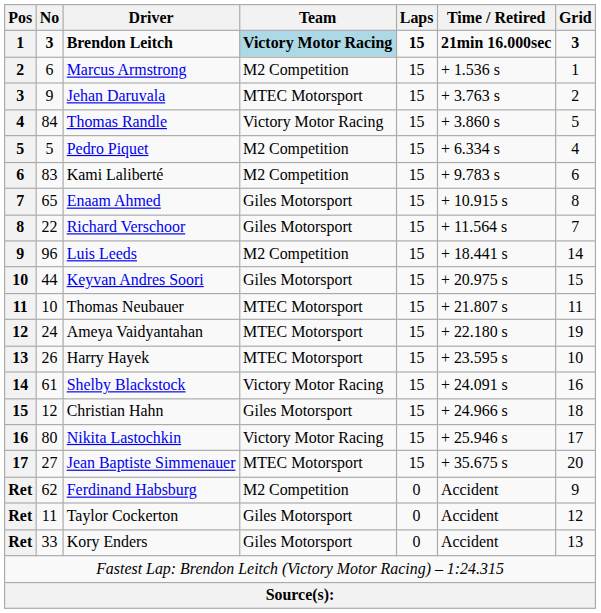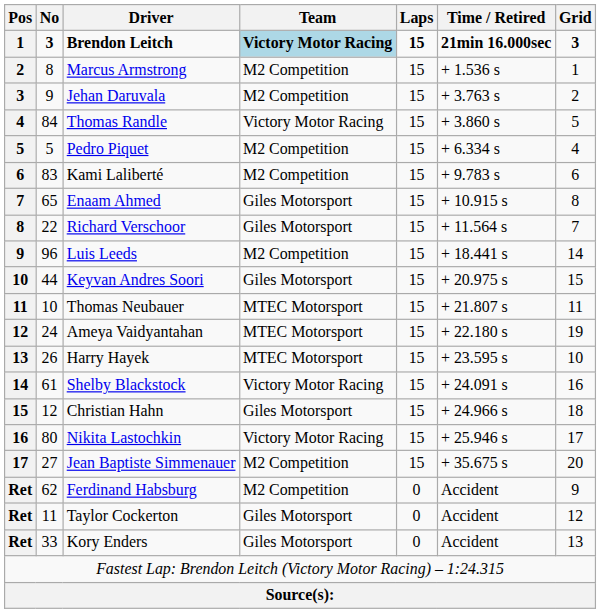 <table class="wikitable" style="font-size: 85%">
 <tr>
 <th>Pos</th>
 <th>No</th>
 <th>Driver</th>
 <th>Team</th>
 <th>Laps</th>
 <th>Time / Retired</th>
 <th>Grid</th>
 </tr>
 <tr>
 <th>1</th>
 <td style="text-align:center;"><strong>3</strong></td>
 <td> <strong>Brendon Leitch</strong></td>
 <td style="background: lightblue;"><strong>Victory Motor Racing</strong></td>
 <td style="text-align:center;"><strong>15</strong></td>
 <td><strong>21min 16.000sec</strong></td>
 <td style="text-align:center;"><strong>3</strong></td>
 </tr>
 <tr>
 <th>2</th>
-<td style="text-align:center;">6</td>
+<td style="text-align:center;">8</td>
 <td> <a href='#'>Marcus Armstrong</a></td>
 <td>M2 Competition</td>
 <td style="text-align:center;">15</td>
 <td>+ 1.536 s</td>
 <td style="text-align:center;">1</td>
 </tr>
 <tr>
 <th>3</th>
 <td style="text-align:center;">9</td>
 <td> <a href='#'>Jehan Daruvala</a></td>
-<td>MTEC Motorsport</td>
+<td>M2 Competition</td>
 <td style="text-align:center;">15</td>
 <td>+ 3.763 s</td>
 <td style="text-align:center;">2</td>
 </tr>
 <tr>
 <th>4</th>
 <td style="text-align:center;">84</td>
 <td> <a href='#'>Thomas Randle</a></td>
 <td>Victory Motor Racing</td>
 <td style="text-align:center;">15</td>
 <td>+ 3.860 s</td>
 <td style="text-align:center;">5</td>
 </tr>
 <tr>
 <th>5</th>
 <td style="text-align:center;">5</td>
 <td> <a href='#'>Pedro Piquet</a></td>
 <td>M2 Competition</td>
 <td style="text-align:center;">15</td>
 <td>+ 6.334 s</td>
 <td style="text-align:center;">4</td>
 </tr>
 <tr>
 <th>6</th>
 <td style="text-align:center;">83</td>
 <td> Kami Laliberté</td>
 <td>M2 Competition</td>
 <td style="text-align:center;">15</td>
 <td>+ 9.783 s</td>
 <td style="text-align:center;">6</td>
 </tr>
 <tr>
 <th>7</th>
 <td style="text-align:center;">65</td>
 <td> <a href='#'>Enaam Ahmed</a></td>
 <td>Giles Motorsport</td>
 <td style="text-align:center;">15</td>
 <td>+ 10.915 s</td>
 <td style="text-align:center;">8</td>
 </tr>
 <tr>
 <th>8</th>
 <td style="text-align:center;">22</td>
 <td> <a href='#'>Richard Verschoor</a></td>
 <td>Giles Motorsport</td>
 <td style="text-align:center;">15</td>
 <td>+ 11.564 s</td>
 <td style="text-align:center;">7</td>
 </tr>
 <tr>
 <th>9</th>
 <td style="text-align:center;">96</td>
 <td> <a href='#'>Luis Leeds</a></td>
 <td>M2 Competition</td>
 <td style="text-align:center;">15</td>
 <td>+ 18.441 s</td>
 <td style="text-align:center;">14</td>
 </tr>
 <tr>
 <th>10</th>
 <td style="text-align:center;">44</td>
 <td> <a href='#'>Keyvan Andres Soori</a></td>
 <td>Giles Motorsport</td>
 <td style="text-align:center;">15</td>
 <td>+ 20.975 s</td>
 <td style="text-align:center;">15</td>
 </tr>
 <tr>
 <th>11</th>
 <td style="text-align:center;">10</td>
 <td> Thomas Neubauer</td>
 <td>MTEC Motorsport</td>
 <td style="text-align:center;">15</td>
 <td>+ 21.807 s</td>
 <td style="text-align:center;">11</td>
 </tr>
 <tr>
 <th>12</th>
 <td style="text-align:center;">24</td>
 <td> Ameya Vaidyantahan</td>
 <td>MTEC Motorsport</td>
 <td style="text-align:center;">15</td>
 <td>+ 22.180 s</td>
 <td style="text-align:center;">19</td>
 </tr>
 <tr>
 <th>13</th>
 <td style="text-align:center;">26</td>
 <td> Harry Hayek</td>
 <td>MTEC Motorsport</td>
 <td style="text-align:center;">15</td>
 <td>+ 23.595 s</td>
 <td style="text-align:center;">10</td>
 </tr>
 <tr>
 <th>14</th>
 <td style="text-align:center;">61</td>
 <td> <a href='#'>Shelby Blackstock</a></td>
 <td>Victory Motor Racing</td>
 <td style="text-align:center;">15</td>
 <td>+ 24.091 s</td>
 <td style="text-align:center;">16</td>
 </tr>
 <tr>
 <th>15</th>
 <td style="text-align:center;">12</td>
 <td> Christian Hahn</td>
 <td>Giles Motorsport</td>
 <td style="text-align:center;">15</td>
 <td>+ 24.966 s</td>
 <td style="text-align:center;">18</td>
 </tr>
 <tr>
 <th>16</th>
 <td style="text-align:center;">80</td>
 <td> <a href='#'>Nikita Lastochkin</a></td>
 <td>Victory Motor Racing</td>
 <td style="text-align:center;">15</td>
 <td>+ 25.946 s</td>
 <td style="text-align:center;">17</td>
 </tr>
 <tr>
 <th>17</th>
 <td style="text-align:center;">27</td>
 <td> <a href='#'>Jean Baptiste Simmenauer</a></td>
-<td>MTEC Motorsport</td>
+<td>M2 Competition</td>
 <td style="text-align:center;">15</td>
 <td>+ 35.675 s</td>
 <td style="text-align:center;">20</td>
 </tr>
 <tr>
 <th>Ret</th>
 <td style="text-align:center;">62</td>
 <td> <a href='#'>Ferdinand Habsburg</a></td>
 <td>M2 Competition</td>
 <td style="text-align:center;">0</td>
 <td>Accident</td>
 <td style="text-align:center;">9</td>
 </tr>
 <tr>
 <th>Ret</th>
 <td style="text-align:center;">11</td>
 <td> Taylor Cockerton</td>
 <td>Giles Motorsport</td>
 <td style="text-align:center;">0</td>
 <td>Accident</td>
 <td style="text-align:center;">12</td>
 </tr>
 <tr>
 <th>Ret</th>
 <td style="text-align:center;">33</td>
 <td> Kory Enders</td>
 <td>Giles Motorsport</td>
 <td style="text-align:center;">0</td>
 <td>Accident</td>
 <td style="text-align:center;">13</td>
 </tr>
 <tr>
 <td colspan="7" style="text-align:center;"><em>Fastest Lap: Brendon Leitch (Victory Motor Racing) – 1:24.315</em></td>
 </tr>
 <tr>
 <th colspan="7">Source(s): </th>
 </tr>
 </table>
